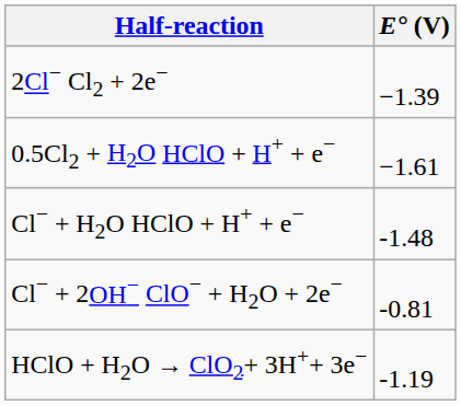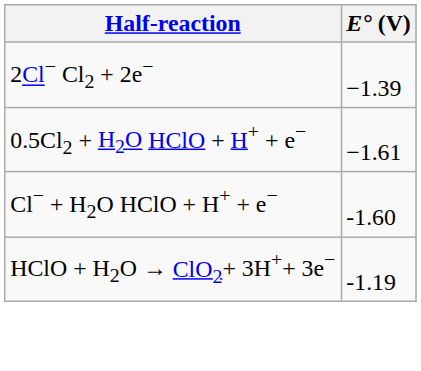 <table class="wikitable">
 <tr>
 <th><a href='#'>Half-reaction</a></th>
 <th><em>E°</em> (V)</th>
 </tr>
 <tr>
 <td>2<a href='#'>Cl</a><sup>−</sup>  Cl<sub>2</sub> + 2e<sup>−</sup></td>
 <td><br>−1.39</td>
 </tr>
 <tr>
 <td>0.5Cl<sub>2</sub> + <a href='#'>H<sub>2</sub>O</a>  <a href='#'>HClO</a> + <a href='#'>H</a><sup>+</sup> + e<sup>−</sup></td>
 <td><br>−1.61</td>
 </tr>
 <tr>
 <td>Cl<sup>−</sup> + H<sub>2</sub>O  HClO + H<sup>+</sup> + e<sup>−</sup></td>
-<td><br>-1.48</td>
-</tr>
-<tr>
-<td>Cl<sup>−</sup> + 2<a href='#'>OH<sup>−</sup></a>  <a href='#'>ClO</a><sup>−</sup> + H<sub>2</sub>O + 2e<sup>−</sup></td>
-<td><br>-0.81</td>
+<td><br>-1.60</td>
 </tr>
 <tr>
 <td>HClO + H<sub>2</sub>O → <a href='#'>ClO<sub>2</sub></a>+ 3H<sup>+</sup>+ 3e<sup>−</sup></td>
 <td><br>-1.19</td>
 </tr>
 </table>
